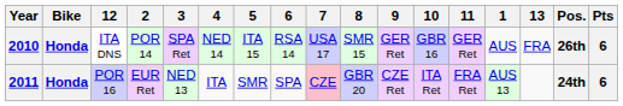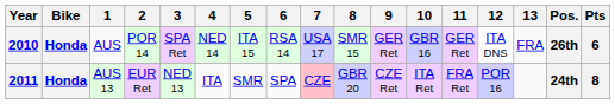 <table class="wikitable" style="text-align:center; font-size:90%">
 <tr>
 <th>Year</th>
 <th>Bike</th>
-<th>12</th>
+<th>1</th>
 <th>2</th>
 <th>3</th>
 <th>4</th>
 <th>5</th>
 <th>6</th>
 <th>7</th>
 <th>8</th>
 <th>9</th>
 <th>10</th>
 <th>11</th>
-<th>1</th>
+<th>12</th>
 <th>13</th>
 <th>Pos.</th>
 <th>Pts</th>
 </tr>
 <tr>
 <th><a href='#'>2010</a></th>
 <th><a href='#'>Honda</a></th>
-<td style="background:#FFFFFF;"><a href='#'>ITA</a><br><small>DNS</small></td>
+<td><a href='#'>AUS</a></td>
 <td style="background:#DFFFDF;"><a href='#'>POR</a><br><small>14</small></td>
 <td style="background:#EFCFFF;"><a href='#'>SPA</a><br><small>Ret</small></td>
 <td style="background:#DFFFDF;"><a href='#'>NED</a><br><small>14</small></td>
 <td style="background:#DFFFDF;"><a href='#'>ITA</a><br><small>15</small></td>
 <td style="background:#DFFFDF;"><a href='#'>RSA</a><br><small>14</small></td>
 <td style="background:#CFCFFF;"><a href='#'>USA</a><br><small>17</small></td>
 <td style="background:#DFFFDF;"><a href='#'>SMR</a><br><small>15</small></td>
 <td style="background:#EFCFFF;"><a href='#'>GER</a><br><small>Ret</small></td>
 <td style="background:#CFCFFF;"><a href='#'>GBR</a><br><small>16</small></td>
 <td style="background:#EFCFFF;"><a href='#'>GER</a><br><small>Ret</small></td>
-<td><a href='#'>AUS</a></td>
+<td style="background:#FFFFFF;"><a href='#'>ITA</a><br><small>DNS</small></td>
 <td><a href='#'>FRA</a></td>
 <th>26th</th>
 <th>6</th>
 </tr>
 <tr>
 <th><a href='#'>2011</a></th>
 <th><a href='#'>Honda</a></th>
-<td style="background:#CFCFFF;"><a href='#'>POR</a><br><small>16</small></td>
+<td style="background:#DFFFDF;"><a href='#'>AUS</a><br><small>13</small></td>
 <td style="background:#EFCFFF;"><a href='#'>EUR</a><br><small>Ret</small></td>
 <td style="background:#DFFFDF;"><a href='#'>NED</a><br><small>13</small></td>
 <td><a href='#'>ITA</a></td>
 <td><a href='#'>SMR</a></td>
 <td><a href='#'>SPA</a></td>
 <td style="background: pink;"><a href='#'>CZE</a></td>
 <td style="background:#CFCFFF;"><a href='#'>GBR</a><br><small>20</small></td>
 <td style="background:#EFCFFF;"><a href='#'>CZE</a><br><small>Ret</small></td>
 <td style="background:#EFCFFF;"><a href='#'>ITA</a><br><small>Ret</small></td>
 <td style="background:#EFCFFF;"><a href='#'>FRA</a><br><small>Ret</small></td>
-<td style="background:#DFFFDF;"><a href='#'>AUS</a><br><small>13</small></td>
+<td style="background:#CFCFFF;"><a href='#'>POR</a><br><small>16</small></td>
 <td></td>
 <th>24th</th>
-<th>6</th>
+<th>8</th>
 </tr>
 </table>
